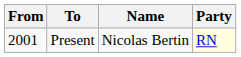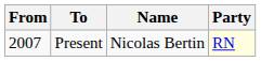 <table class="wikitable">
 <tr>
 <th>From</th>
 <th>To</th>
 <th>Name</th>
 <th>Party</th>
 </tr>
 <tr>
-<td>2001</td>
+<td>2007</td>
 <td>Present</td>
 <td>Nicolas Bertin</td>
 <td style="background: lightyellow;"><a href='#'>RN</a></td>
 </tr>
 </table>
